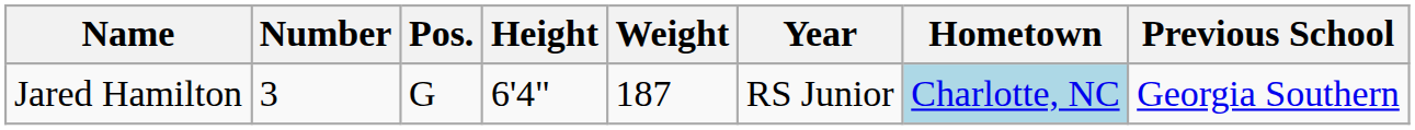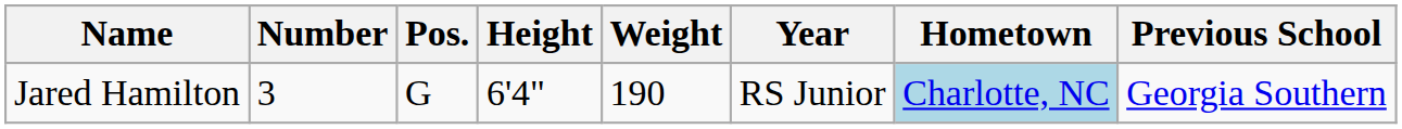 <table class="wikitable sortable" border="1">
 <tr>
 <th>Name</th>
 <th>Number</th>
 <th>Pos.</th>
 <th>Height</th>
 <th>Weight</th>
 <th>Year</th>
 <th>Hometown</th>
 <th class="unsortable">Previous School</th>
 </tr>
 <tr>
 <td>Jared Hamilton</td>
 <td>3</td>
 <td>G</td>
 <td>6'4"</td>
-<td>187</td>
+<td>190</td>
 <td>RS Junior</td>
 <td style="background: lightblue;"><a href='#'>Charlotte, NC</a></td>
 <td><a href='#'>Georgia Southern</a></td>
 </tr>
 </table>
